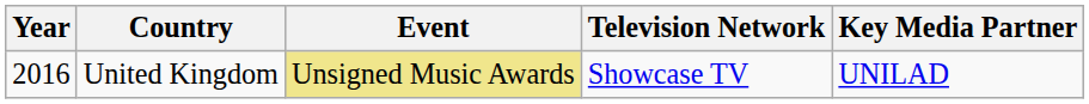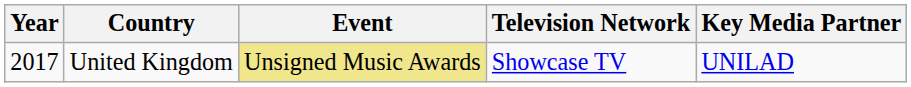 <table class="wikitable">
 <tr>
 <th>Year</th>
 <th>Country</th>
 <th>Event</th>
 <th>Television Network</th>
 <th>Key Media Partner</th>
 </tr>
 <tr>
-<td>2016</td>
+<td>2017</td>
 <td>United Kingdom</td>
 <td style="background: khaki;">Unsigned Music Awards</td>
 <td><a href='#'>Showcase TV</a></td>
 <td><a href='#'>UNILAD</a></td>
 </tr>
 </table>
